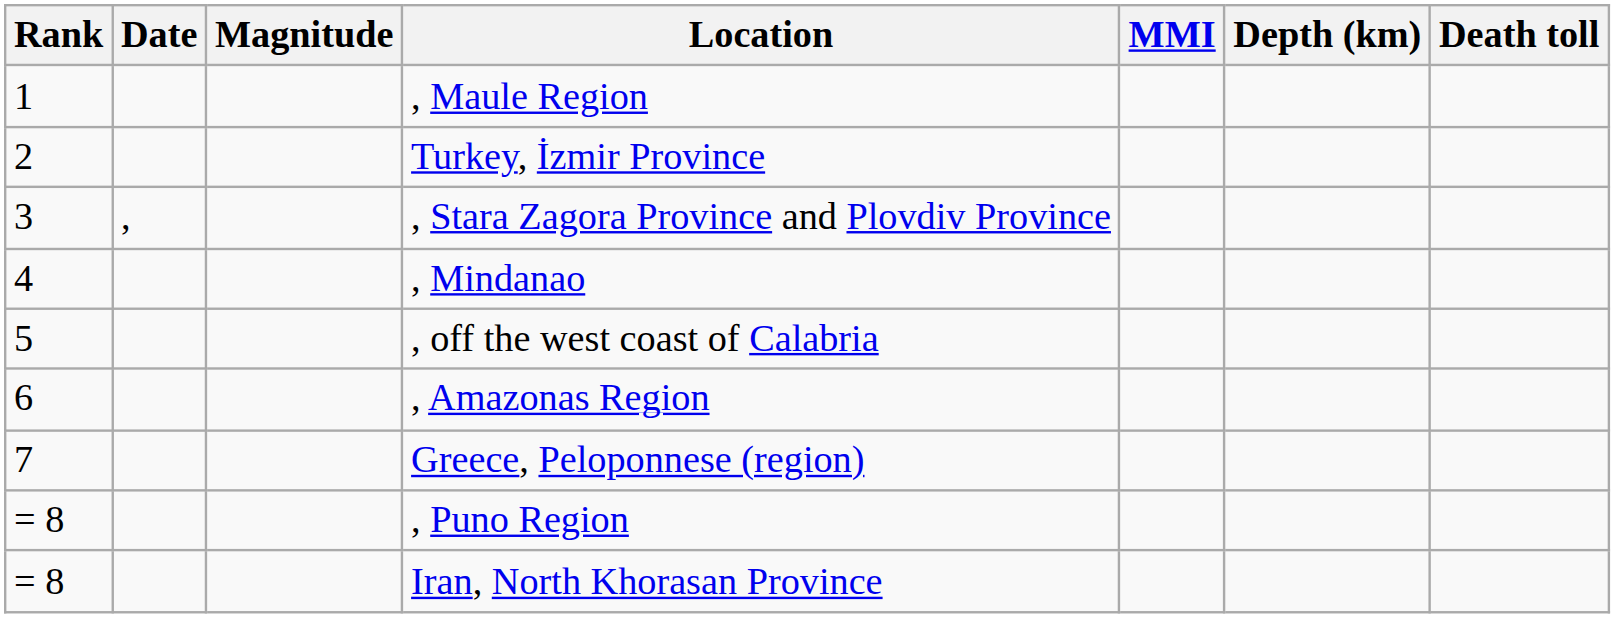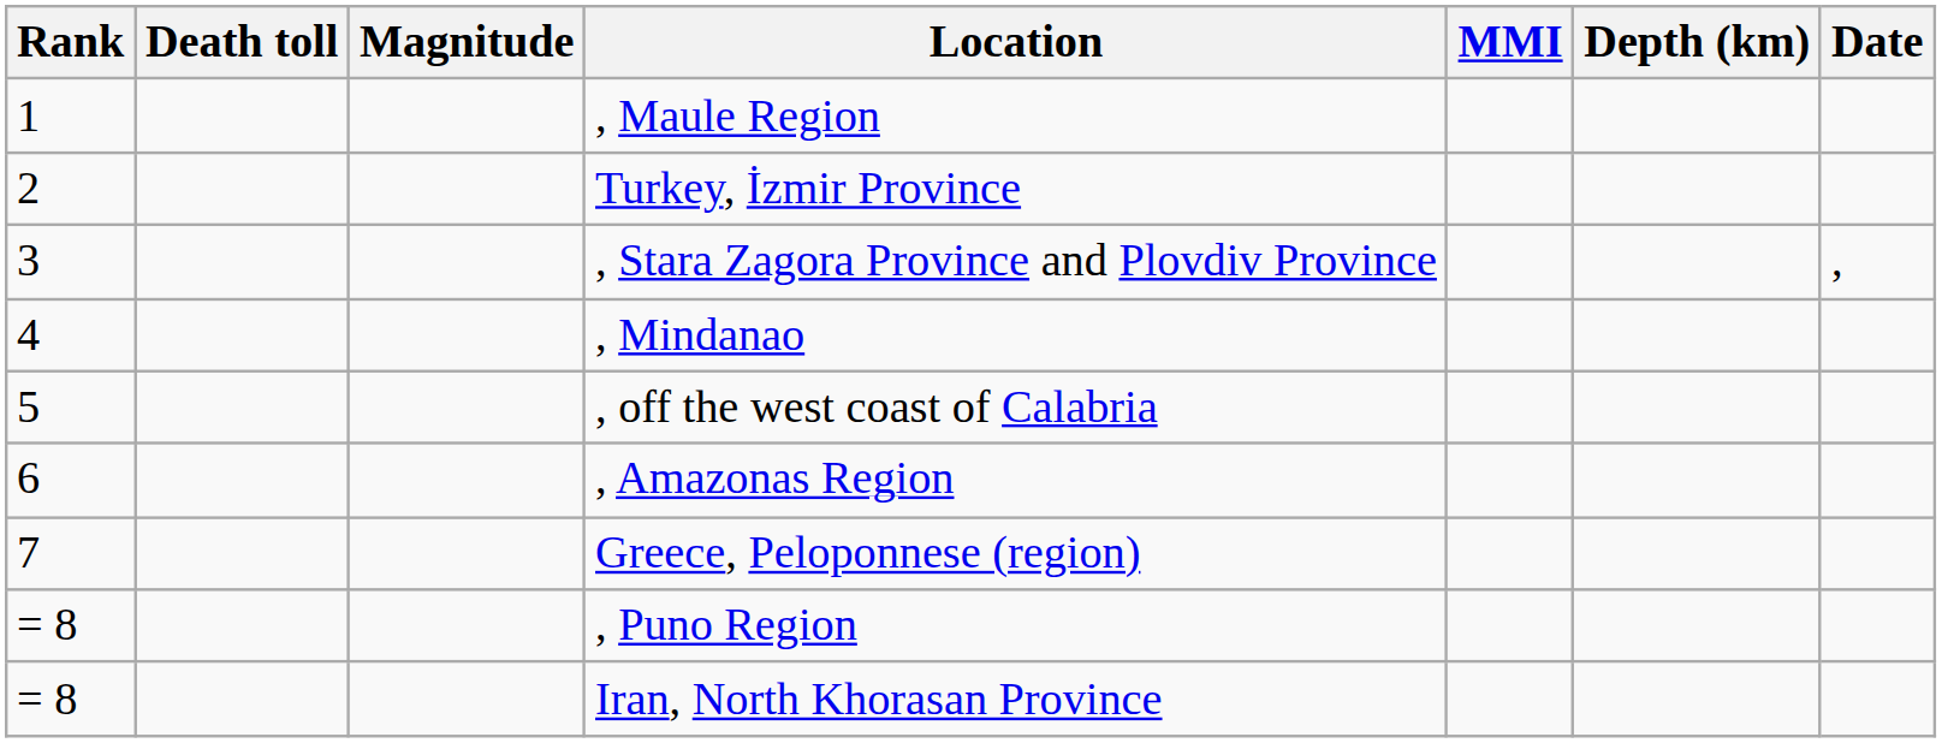 <table class="sortable wikitable" style="font-size:100%;">
 <tr>
 <th>Rank</th>
-<th>Date</th>
+<th>Death toll</th>
 <th>Magnitude</th>
 <th>Location</th>
 <th><a href='#'>MMI</a></th>
 <th>Depth (km)</th>
-<th>Death toll</th>
+<th>Date</th>
 </tr>
 <tr>
 <td>1</td>
 <td></td>
 <td></td>
 <td>, <a href='#'>Maule Region</a></td>
 <td></td>
 <td></td>
 <td></td>
 </tr>
 <tr>
 <td>2</td>
 <td></td>
 <td></td>
 <td> <a href='#'>Turkey</a>, <a href='#'>İzmir Province</a></td>
 <td></td>
 <td></td>
 <td></td>
 </tr>
 <tr>
 <td>3</td>
-<td>, </td>
+<td></td>
 <td></td>
 <td>, <a href='#'>Stara Zagora Province</a> and <a href='#'>Plovdiv Province</a></td>
 <td></td>
 <td></td>
-<td></td>
+<td>, </td>
 </tr>
 <tr>
 <td>4</td>
 <td></td>
 <td></td>
 <td>, <a href='#'>Mindanao</a></td>
 <td></td>
 <td></td>
 <td></td>
 </tr>
 <tr>
 <td>5</td>
 <td></td>
 <td></td>
 <td>, off the west coast of <a href='#'>Calabria</a></td>
 <td></td>
 <td></td>
 <td></td>
 </tr>
 <tr>
 <td>6</td>
 <td></td>
 <td></td>
 <td>, <a href='#'>Amazonas Region</a></td>
 <td></td>
 <td></td>
 <td></td>
 </tr>
 <tr>
 <td>7</td>
 <td></td>
 <td></td>
 <td> <a href='#'>Greece</a>, <a href='#'>Peloponnese (region)</a></td>
 <td></td>
 <td></td>
 <td></td>
 </tr>
 <tr>
 <td>= 8</td>
 <td></td>
 <td></td>
 <td>, <a href='#'>Puno Region</a></td>
 <td></td>
 <td></td>
 <td></td>
 </tr>
 <tr>
 <td>= 8</td>
 <td></td>
 <td></td>
 <td> <a href='#'>Iran</a>, <a href='#'>North Khorasan Province</a></td>
 <td></td>
 <td></td>
 <td></td>
 </tr>
 </table>
